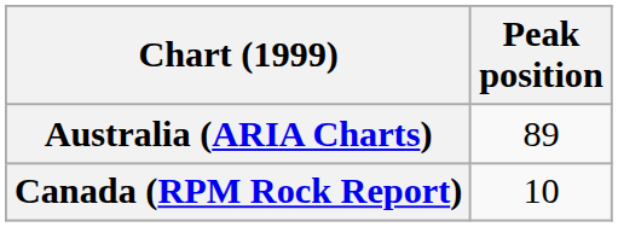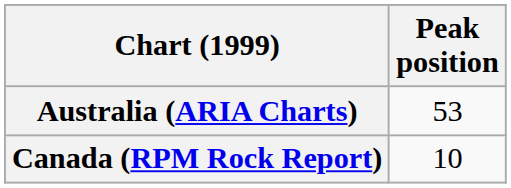 <table class="wikitable sortable plainrowheaders" style="text-align:center">
 <tr>
 <th scope="col">Chart (1999)</th>
 <th scope="col">Peak<br>position</th>
 </tr>
 <tr>
 <th scope="row">Australia (<a href='#'>ARIA Charts</a>)</th>
-<td>89</td>
+<td>53</td>
 </tr>
 <tr>
 <th scope="row">Canada (<a href='#'>RPM Rock Report</a>)</th>
 <td>10</td>
 </tr>
 </table>
